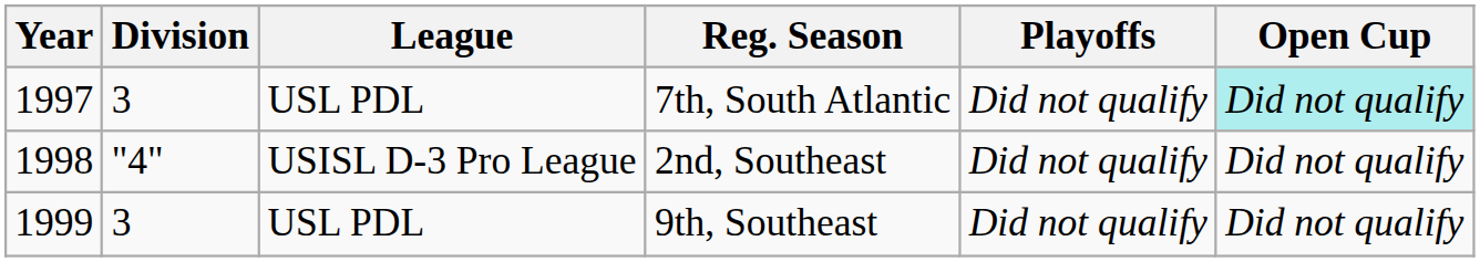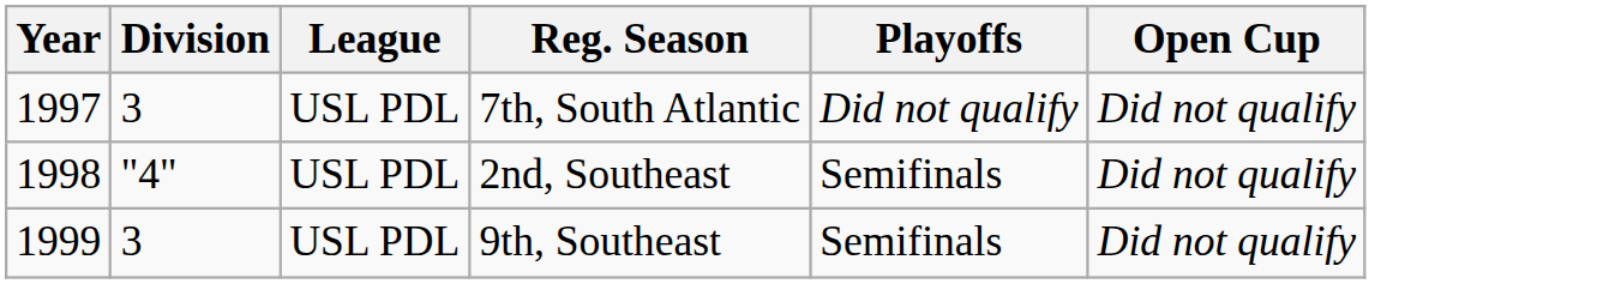 <table class="wikitable">
 <tr>
 <th>Year</th>
 <th>Division</th>
 <th>League</th>
 <th>Reg. Season</th>
 <th>Playoffs</th>
 <th>Open Cup</th>
 </tr>
 <tr>
 <td>1997</td>
 <td>3</td>
 <td>USL PDL</td>
 <td>7th, South Atlantic</td>
 <td><em>Did not qualify</em></td>
-<td style="background: paleturquoise;"><em>Did not qualify</em></td>
+<td><em>Did not qualify</em></td>
 </tr>
 <tr>
 <td>1998</td>
 <td>"4"</td>
-<td>USISL D-3 Pro League</td>
+<td>USL PDL</td>
 <td>2nd, Southeast</td>
-<td><em>Did not qualify</em></td>
+<td>Semifinals</td>
 <td><em>Did not qualify</em></td>
 </tr>
 <tr>
 <td>1999</td>
 <td>3</td>
 <td>USL PDL</td>
 <td>9th, Southeast</td>
-<td><em>Did not qualify</em></td>
+<td>Semifinals</td>
 <td><em>Did not qualify</em></td>
 </tr>
 </table>
